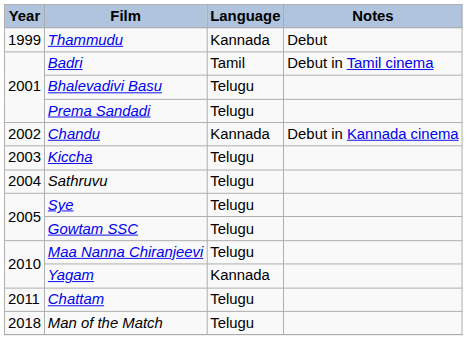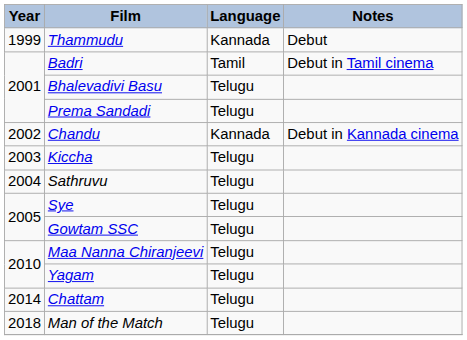 <table class="wikitable sortable">
 <tr style="text-align:enter;">
 <th style="background:#B0C4DE;">Year</th>
 <th style="background:#B0C4DE;">Film</th>
 <th style="background:#B0C4DE;">Language</th>
 <th style="background:#B0C4DE;">Notes</th>
 </tr>
 <tr>
 <td>1999</td>
 <td><em><a href='#'>Thammudu</a></em></td>
 <td>Kannada</td>
 <td>Debut</td>
 </tr>
 <tr>
 <td rowspan="3">2001</td>
 <td><em><a href='#'>Badri</a></em></td>
 <td>Tamil</td>
 <td>Debut in <a href='#'>Tamil cinema</a></td>
 </tr>
 <tr>
 <td><em><a href='#'>Bhalevadivi Basu</a></em></td>
 <td>Telugu</td>
 <td></td>
 </tr>
 <tr>
 <td><em><a href='#'>Prema Sandadi</a></em></td>
 <td>Telugu</td>
 <td></td>
 </tr>
 <tr>
 <td>2002</td>
 <td><em><a href='#'>Chandu</a></em></td>
 <td>Kannada</td>
 <td>Debut in <a href='#'>Kannada cinema</a></td>
 </tr>
 <tr>
 <td>2003</td>
 <td><em><a href='#'>Kiccha</a></em></td>
 <td>Telugu</td>
 <td></td>
 </tr>
 <tr>
 <td>2004</td>
 <td><em>Sathruvu</em></td>
 <td>Telugu</td>
 <td></td>
 </tr>
 <tr>
 <td rowspan="2">2005</td>
 <td><em><a href='#'>Sye</a></em></td>
 <td>Telugu</td>
 <td></td>
 </tr>
 <tr>
 <td><em><a href='#'>Gowtam SSC</a></em></td>
 <td>Telugu</td>
 <td></td>
 </tr>
 <tr>
 <td rowspan="2">2010</td>
 <td><em><a href='#'>Maa Nanna Chiranjeevi</a></em></td>
 <td>Telugu</td>
 <td></td>
 </tr>
 <tr>
 <td><em><a href='#'>Yagam</a></em></td>
-<td>Kannada</td>
+<td>Telugu</td>
 <td></td>
 </tr>
 <tr>
-<td>2011</td>
+<td>2014</td>
 <td><em><a href='#'>Chattam</a></em></td>
 <td>Telugu</td>
 <td></td>
 </tr>
 <tr>
 <td>2018</td>
 <td><em>Man of the Match</em></td>
 <td>Telugu</td>
 <td></td>
 </tr>
 <tr>
 </tr>
 </table>
